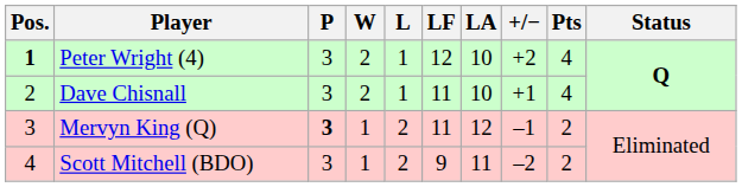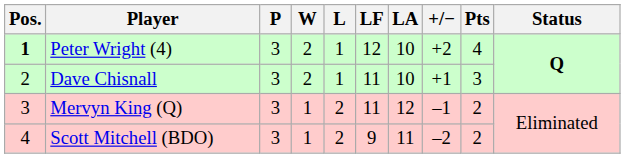 <table class="wikitable" style="text-align:center; margin: 1em auto 1em auto, align:left">
 <tr>
 <th width=20>Pos.</th>
 <th width=175>Player</th>
 <th width=20>P</th>
 <th width=20>W</th>
 <th width=20>L</th>
 <th width=20>LF</th>
 <th width=20>LA</th>
 <th width=25>+/−</th>
 <th width=20>Pts</th>
 <th width=100>Status</th>
 </tr>
 <tr style="background:#CCFFCC;">
 <td><strong>1</strong></td>
 <td style="text-align:left;"> <a href='#'>Peter Wright</a> (4)</td>
 <td>3</td>
 <td>2</td>
 <td>1</td>
 <td>12</td>
 <td>10</td>
 <td>+2</td>
 <td>4</td>
 <td rowspan=2><strong>Q</strong></td>
 </tr>
 <tr style="background:#CCFFCC;">
 <td>2</td>
 <td style="text-align:left;"> <a href='#'>Dave Chisnall</a></td>
 <td>3</td>
 <td>2</td>
 <td>1</td>
 <td>11</td>
 <td>10</td>
 <td>+1</td>
-<td>4</td>
+<td>3</td>
 </tr>
 <tr style="background:#FFCCCC;">
 <td>3</td>
 <td style="text-align:left;"> <a href='#'>Mervyn King</a> (Q)</td>
-<td><strong>3</strong></td>
+<td>3</td>
 <td>1</td>
 <td>2</td>
 <td>11</td>
 <td>12</td>
 <td>–1</td>
 <td>2</td>
 <td rowspan=2>Eliminated</td>
 </tr>
 <tr style="background:#FFCCCC;">
 <td>4</td>
 <td style="text-align:left;"> <a href='#'>Scott Mitchell</a> (BDO)</td>
 <td>3</td>
 <td>1</td>
 <td>2</td>
 <td>9</td>
 <td>11</td>
 <td>–2</td>
 <td>2</td>
 </tr>
 </table>
